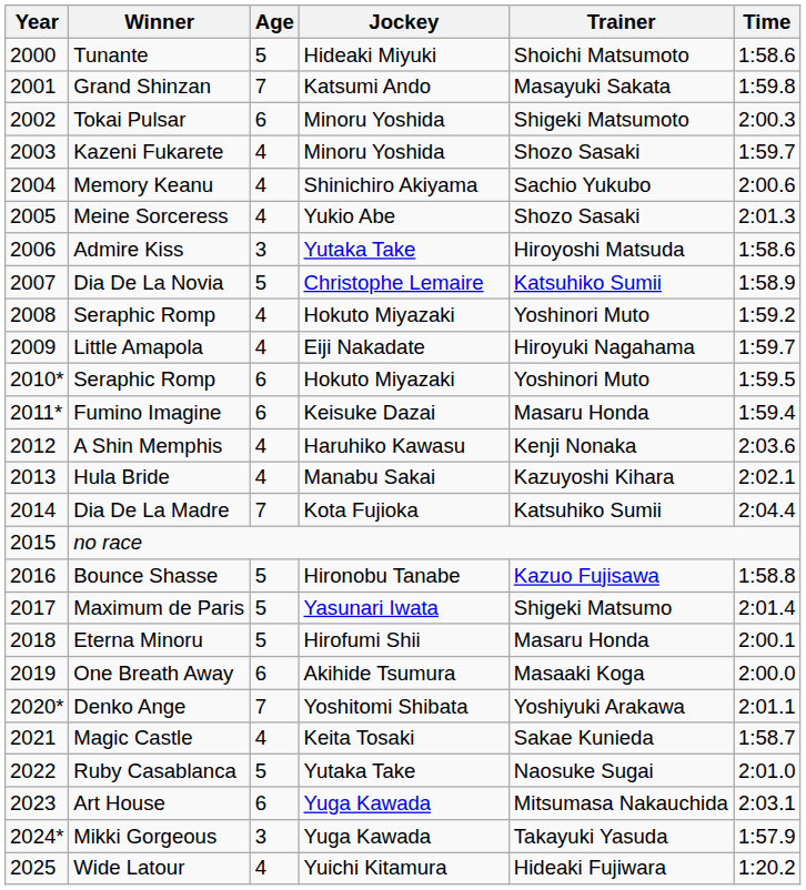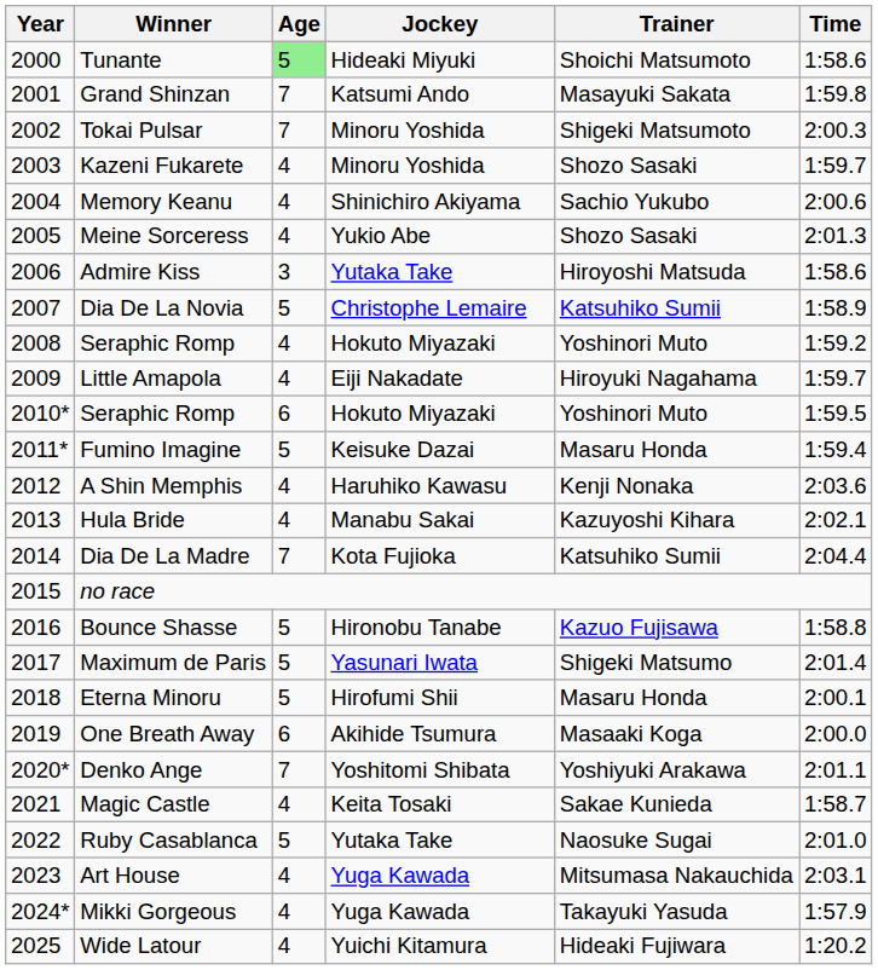 <table class="wikitable sortable" style="font-size:90%">
 <tr>
 <th width="36px">Year<br></th>
 <th width="120px">Winner<br></th>
 <th>Age<br></th>
 <th width="140px">Jockey<br></th>
 <th width="150px">Trainer<br></th>
 <th>Time<br></th>
 </tr>
 <tr>
 <td>2000</td>
 <td>Tunante</td>
-<td>5</td>
+<td style="background: lightgreen;">5</td>
 <td>Hideaki Miyuki</td>
 <td>Shoichi Matsumoto</td>
 <td>1:58.6</td>
 </tr>
 <tr>
 <td>2001</td>
 <td>Grand Shinzan</td>
 <td>7</td>
 <td>Katsumi Ando</td>
 <td>Masayuki Sakata</td>
 <td>1:59.8</td>
 </tr>
 <tr>
 <td>2002</td>
 <td>Tokai Pulsar</td>
-<td>6</td>
+<td>7</td>
 <td>Minoru Yoshida</td>
 <td>Shigeki Matsumoto</td>
 <td>2:00.3</td>
 </tr>
 <tr>
 <td>2003</td>
 <td>Kazeni Fukarete</td>
 <td>4</td>
 <td>Minoru Yoshida</td>
 <td>Shozo Sasaki</td>
 <td>1:59.7</td>
 </tr>
 <tr>
 <td>2004</td>
 <td>Memory Keanu</td>
 <td>4</td>
 <td>Shinichiro Akiyama</td>
 <td>Sachio Yukubo</td>
 <td>2:00.6</td>
 </tr>
 <tr>
 <td>2005</td>
 <td>Meine Sorceress</td>
 <td>4</td>
 <td>Yukio Abe</td>
 <td>Shozo Sasaki</td>
 <td>2:01.3</td>
 </tr>
 <tr>
 <td>2006</td>
 <td>Admire Kiss</td>
 <td>3</td>
 <td><a href='#'>Yutaka Take</a></td>
 <td>Hiroyoshi Matsuda</td>
 <td>1:58.6</td>
 </tr>
 <tr>
 <td>2007</td>
 <td>Dia De La Novia</td>
 <td>5</td>
 <td><a href='#'>Christophe Lemaire</a></td>
 <td><a href='#'>Katsuhiko Sumii</a></td>
 <td>1:58.9</td>
 </tr>
 <tr>
 <td>2008</td>
 <td>Seraphic Romp</td>
 <td>4</td>
 <td>Hokuto Miyazaki</td>
 <td>Yoshinori Muto</td>
 <td>1:59.2</td>
 </tr>
 <tr>
 <td>2009</td>
 <td>Little Amapola</td>
 <td>4</td>
 <td>Eiji Nakadate</td>
 <td>Hiroyuki Nagahama</td>
 <td>1:59.7</td>
 </tr>
 <tr>
 <td>2010*</td>
 <td>Seraphic Romp</td>
 <td>6</td>
 <td>Hokuto Miyazaki</td>
 <td>Yoshinori Muto</td>
 <td>1:59.5</td>
 </tr>
 <tr>
 <td>2011*</td>
 <td>Fumino Imagine</td>
-<td>6</td>
+<td>5</td>
 <td>Keisuke Dazai</td>
 <td>Masaru Honda</td>
 <td>1:59.4</td>
 </tr>
 <tr>
 <td>2012</td>
 <td>A Shin Memphis</td>
 <td>4</td>
 <td>Haruhiko Kawasu</td>
 <td>Kenji Nonaka</td>
 <td>2:03.6</td>
 </tr>
 <tr>
 <td>2013</td>
 <td>Hula Bride</td>
 <td>4</td>
 <td>Manabu Sakai</td>
 <td>Kazuyoshi Kihara</td>
 <td>2:02.1</td>
 </tr>
 <tr>
 <td>2014</td>
 <td>Dia De La Madre</td>
 <td>7</td>
 <td>Kota Fujioka</td>
 <td>Katsuhiko Sumii</td>
 <td>2:04.4</td>
 </tr>
 <tr>
 <td>2015</td>
 <td colspan="5"><em>no race</em></td>
 </tr>
 <tr>
 <td>2016</td>
 <td>Bounce Shasse</td>
 <td>5</td>
 <td>Hironobu Tanabe</td>
 <td><a href='#'>Kazuo Fujisawa</a></td>
 <td>1:58.8</td>
 </tr>
 <tr>
 <td>2017</td>
 <td>Maximum de Paris</td>
 <td>5</td>
 <td><a href='#'>Yasunari Iwata</a></td>
 <td>Shigeki Matsumo</td>
 <td>2:01.4</td>
 </tr>
 <tr>
 <td>2018</td>
 <td>Eterna Minoru</td>
 <td>5</td>
 <td>Hirofumi Shii</td>
 <td>Masaru Honda</td>
 <td>2:00.1</td>
 </tr>
 <tr>
 <td>2019</td>
 <td>One Breath Away</td>
 <td>6</td>
 <td>Akihide Tsumura</td>
 <td>Masaaki Koga</td>
 <td>2:00.0</td>
 </tr>
 <tr>
 <td>2020*</td>
 <td>Denko Ange</td>
 <td>7</td>
 <td>Yoshitomi Shibata</td>
 <td>Yoshiyuki Arakawa</td>
 <td>2:01.1</td>
 </tr>
 <tr>
 <td>2021</td>
 <td>Magic Castle</td>
 <td>4</td>
 <td>Keita Tosaki</td>
 <td>Sakae Kunieda</td>
 <td>1:58.7</td>
 </tr>
 <tr>
 <td>2022</td>
 <td>Ruby Casablanca</td>
 <td>5</td>
 <td>Yutaka Take</td>
 <td>Naosuke Sugai</td>
 <td>2:01.0</td>
 </tr>
 <tr>
 <td>2023</td>
 <td>Art House</td>
-<td>6</td>
+<td>4</td>
 <td><a href='#'>Yuga Kawada</a></td>
 <td>Mitsumasa Nakauchida</td>
 <td>2:03.1</td>
 </tr>
 <tr>
 <td>2024*</td>
 <td>Mikki Gorgeous</td>
-<td>3</td>
+<td>4</td>
 <td>Yuga Kawada</td>
 <td>Takayuki Yasuda</td>
 <td>1:57.9</td>
 </tr>
 <tr>
 <td>2025</td>
 <td>Wide Latour</td>
 <td>4</td>
 <td>Yuichi Kitamura</td>
 <td>Hideaki Fujiwara</td>
 <td>1:20.2</td>
 </tr>
 </table>
